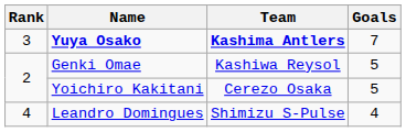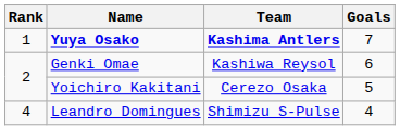 <table class="wikitable" style="text-align:center">
 <tr>
 <th>Rank</th>
 <th>Name</th>
 <th>Team</th>
 <th>Goals</th>
 </tr>
 <tr>
-<td align=center>3</td>
+<td align=center>1</td>
 <td align="left"> <strong><a href='#'>Yuya Osako</a></strong></td>
 <td align=center><strong><a href='#'>Kashima Antlers</a></strong></td>
 <td align=center>7</td>
 </tr>
 <tr>
 <td rowspan="2" align=center>2</td>
 <td align="left"> <a href='#'>Genki Omae</a></td>
 <td align=center><a href='#'>Kashiwa Reysol</a></td>
-<td align=center>5</td>
+<td align=center>6</td>
 </tr>
 <tr>
 <td align="left"> <a href='#'>Yoichiro Kakitani</a></td>
 <td align=center><a href='#'>Cerezo Osaka</a></td>
 <td align=center>5</td>
 </tr>
 <tr>
 <td align=center>4</td>
 <td align="left"> <a href='#'>Leandro Domingues</a></td>
 <td align=center><a href='#'>Shimizu S-Pulse</a></td>
 <td rowspan="2" align=center>4</td>
 </tr>
 </table>
